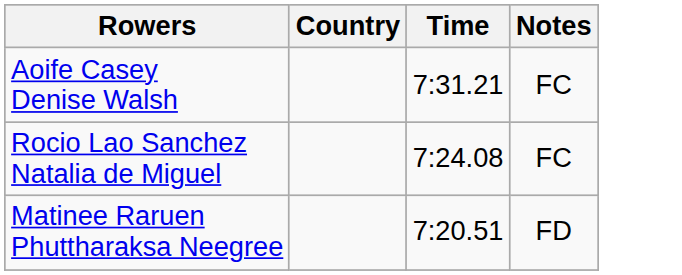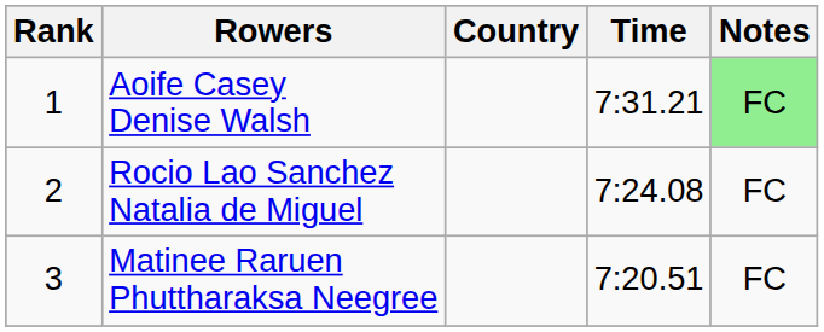 <table class="wikitable" style="text-align:center">
 <tr>
+<th>Rank</th>
 <th>Rowers</th>
 <th>Country</th>
 <th>Time</th>
 <th>Notes</th>
 </tr>
 <tr>
+<td>1</td>
 <td align="left"><a href='#'>Aoife Casey</a><br><a href='#'>Denise Walsh</a></td>
 <td align="left"></td>
 <td>7:31.21</td>
-<td>FC</td>
+<td style="background: lightgreen;">FC</td>
 </tr>
 <tr>
+<td>2</td>
 <td align="left"><a href='#'>Rocio Lao Sanchez</a><br><a href='#'>Natalia de Miguel</a></td>
 <td align="left"></td>
 <td>7:24.08</td>
 <td>FC</td>
 </tr>
 <tr>
+<td>3</td>
 <td align="left"><a href='#'>Matinee Raruen</a><br><a href='#'>Phuttharaksa Neegree</a></td>
 <td align="left"></td>
 <td>7:20.51</td>
-<td>FD</td>
+<td>FC</td>
 </tr>
 </table>
